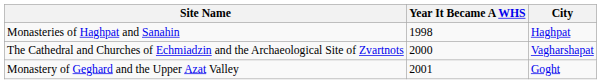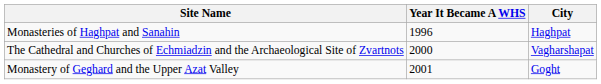 <table class="wikitable">
 <tr>
 <th>Site Name</th>
 <th>Year It Became A <a href='#'>WHS</a></th>
 <th>City</th>
 </tr>
 <tr>
 <td>Monasteries of <a href='#'>Haghpat</a> and <a href='#'>Sanahin</a></td>
-<td>1998</td>
+<td>1996</td>
 <td><a href='#'>Haghpat</a></td>
 </tr>
 <tr>
 <td>The Cathedral and Churches of <a href='#'>Echmiadzin</a> and the Archaeological Site of <a href='#'>Zvartnots</a></td>
 <td>2000</td>
 <td><a href='#'>Vagharshapat</a></td>
 </tr>
 <tr>
 <td>Monastery of <a href='#'>Geghard</a> and the Upper <a href='#'>Azat</a> Valley</td>
 <td>2001</td>
 <td><a href='#'>Goght</a></td>
 </tr>
 </table>
